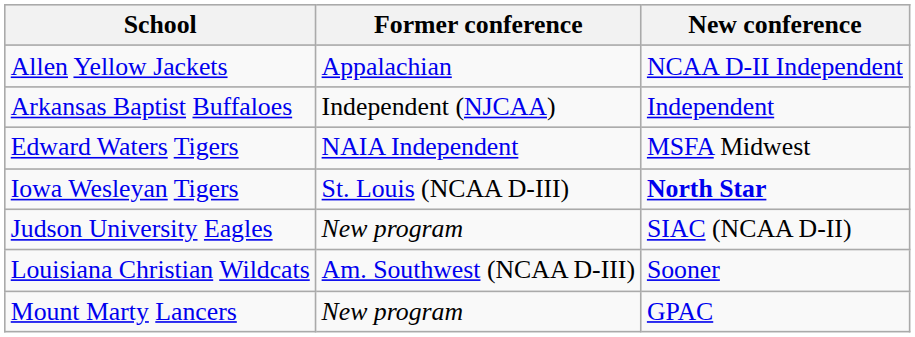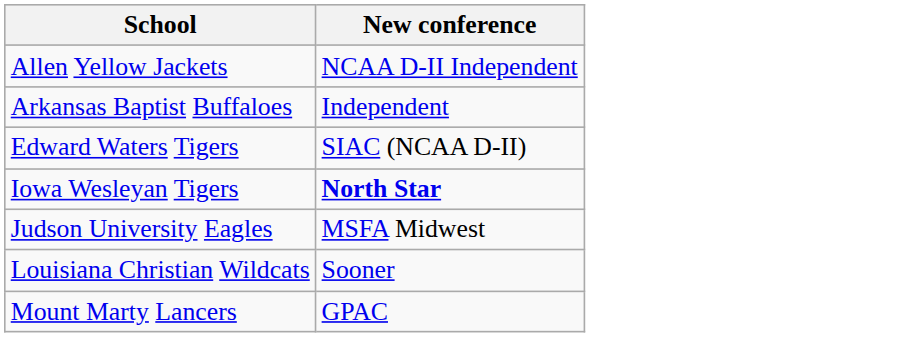 <table class="wikitable sortable">
 <tr>
 <th>School</th>
-<th>Former conference</th>
 <th>New conference</th>
 </tr>
 <tr>
 <td><a href='#'>Allen</a> <a href='#'>Yellow Jackets</a></td>
-<td><a href='#'>Appalachian</a></td>
 <td><a href='#'>NCAA D-II Independent</a></td>
 </tr>
 <tr>
 <td><a href='#'>Arkansas Baptist</a> <a href='#'>Buffaloes</a></td>
-<td>Independent (<a href='#'>NJCAA</a>)</td>
 <td><a href='#'>Independent</a></td>
 </tr>
 <tr>
 <td><a href='#'>Edward Waters</a> <a href='#'>Tigers</a></td>
-<td><a href='#'>NAIA Independent</a></td>
-<td><a href='#'>MSFA</a> Midwest</td>
+<td><a href='#'>SIAC</a> (NCAA D-II)</td>
 </tr>
 <tr>
 <td><a href='#'>Iowa Wesleyan</a> <a href='#'>Tigers</a></td>
-<td><a href='#'>St. Louis</a> (NCAA D-III)</td>
 <td><strong><a href='#'>North Star</a></strong></td>
 </tr>
 <tr>
 <td><a href='#'>Judson University</a> <a href='#'>Eagles</a></td>
-<td><em>New program</em></td>
-<td><a href='#'>SIAC</a> (NCAA D-II)</td>
+<td><a href='#'>MSFA</a> Midwest</td>
 </tr>
 <tr>
 <td><a href='#'>Louisiana Christian</a> <a href='#'>Wildcats</a></td>
-<td><a href='#'>Am. Southwest</a> (NCAA D-III)</td>
 <td><a href='#'>Sooner</a></td>
 </tr>
 <tr>
 <td><a href='#'>Mount Marty</a> <a href='#'>Lancers</a></td>
-<td><em>New program</em></td>
 <td><a href='#'>GPAC</a></td>
 </tr>
 </table>
